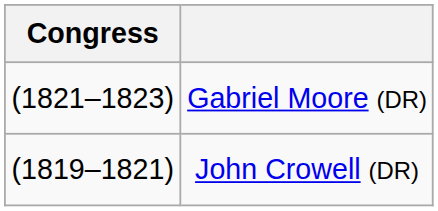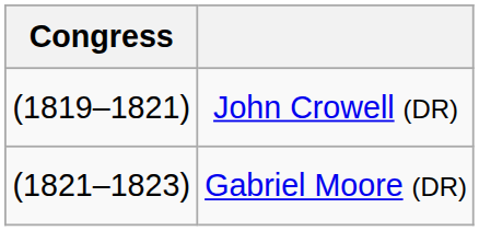 <table class=wikitable style="text-align:center">
 <tr style="height:2em">
 <th>Congress</th>
 <th></th>
 </tr>
 <tr style="height:2.5em">
+<td><strong></strong> (1819–1821)</td>
+<td><a href='#'>John Crowell</a> <small>(DR)</small></td>
+</tr>
+<tr style="height:2.5em">
 <td><strong></strong> (1821–1823)</td>
 <td><a href='#'>Gabriel Moore</a> <small>(DR)</small></td>
 </tr>
-<tr style="height:2.5em">
-<td><strong></strong> (1819–1821)</td>
-<td><a href='#'>John Crowell</a> <small>(DR)</small></td>
-</tr>
 </table>
